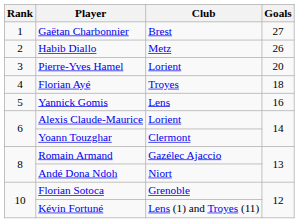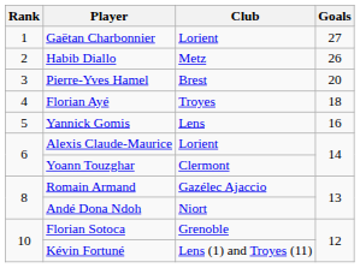 <table class="wikitable" style="text-align:center">
 <tr>
 <th>Rank</th>
 <th>Player</th>
 <th>Club</th>
 <th>Goals</th>
 </tr>
 <tr>
 <td>1</td>
 <td align=left> <a href='#'>Gaëtan Charbonnier</a></td>
-<td align=left><a href='#'>Brest</a></td>
+<td align="left"><a href='#'>Lorient</a></td>
 <td>27</td>
 </tr>
 <tr>
 <td>2</td>
 <td align=left> <a href='#'>Habib Diallo</a></td>
 <td align=left><a href='#'>Metz</a></td>
 <td>26</td>
 </tr>
 <tr>
 <td>3</td>
 <td align="left"> <a href='#'>Pierre-Yves Hamel</a></td>
-<td align="left"><a href='#'>Lorient</a></td>
+<td align=left><a href='#'>Brest</a></td>
 <td>20</td>
 </tr>
 <tr>
 <td>4</td>
 <td align="left"> <a href='#'>Florian Ayé</a></td>
 <td align=left><a href='#'>Troyes</a></td>
 <td>18</td>
 </tr>
 <tr>
 <td>5</td>
 <td align="left"> <a href='#'>Yannick Gomis</a></td>
 <td align="left"><a href='#'>Lens</a></td>
 <td>16</td>
 </tr>
 <tr>
 <td rowspan=2>6</td>
 <td align="left"> <a href='#'>Alexis Claude-Maurice</a></td>
 <td align="left"><a href='#'>Lorient</a></td>
 <td rowspan=2>14</td>
 </tr>
 <tr>
 <td align=left> <a href='#'>Yoann Touzghar</a></td>
 <td align="left"><a href='#'>Clermont</a></td>
 </tr>
 <tr>
 <td rowspan=2>8</td>
 <td align="left"> <a href='#'>Romain Armand</a></td>
 <td align="left"><a href='#'>Gazélec Ajaccio</a></td>
 <td rowspan=2>13</td>
 </tr>
 <tr>
 <td align="left"> <a href='#'>Andé Dona Ndoh</a></td>
 <td align="left"><a href='#'>Niort</a></td>
 </tr>
 <tr>
 <td rowspan=2>10</td>
 <td align="left"> <a href='#'>Florian Sotoca</a></td>
 <td align="left"><a href='#'>Grenoble</a></td>
 <td rowspan=2>12</td>
 </tr>
 <tr>
 <td align="left"> <a href='#'>Kévin Fortuné</a></td>
 <td align="left"><a href='#'>Lens</a> (1) and <a href='#'>Troyes</a> (11)</td>
 </tr>
 </table>
